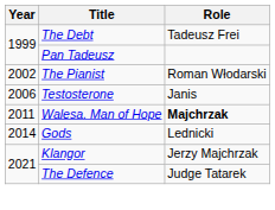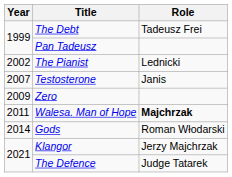 <table class="wikitable sortable">
 <tr>
 <th>Year</th>
 <th>Title</th>
 <th>Role</th>
 </tr>
 <tr>
 <td rowspan=2>1999</td>
 <td><em><a href='#'>The Debt</a></em></td>
 <td>Tadeusz Frei</td>
 </tr>
 <tr>
 <td><em><a href='#'>Pan Tadeusz</a></em></td>
 <td></td>
 </tr>
 <tr>
 <td>2002</td>
 <td><a href='#'><em>The Pianist</em></a></td>
-<td>Roman Włodarski</td>
+<td>Lednicki</td>
 </tr>
 <tr>
-<td>2006</td>
+<td>2007</td>
 <td><em><a href='#'>Testosterone</a></em></td>
 <td>Janis</td>
+</tr>
+<tr>
+<td>2009</td>
+<td><em><a href='#'>Zero</a></em></td>
+<td></td>
 </tr>
 <tr>
 <td>2011</td>
 <td><em><a href='#'>Walesa. Man of Hope</a></em></td>
 <td><strong>Majchrzak</strong></td>
 </tr>
 <tr>
 <td>2014</td>
 <td><em><a href='#'>Gods</a></em></td>
-<td>Lednicki</td>
+<td>Roman Włodarski</td>
 </tr>
 <tr>
 <td rowspan="2">2021</td>
 <td><em><a href='#'>Klangor</a></em></td>
 <td>Jerzy Majchrzak</td>
 </tr>
 <tr>
 <td><em><a href='#'>The Defence</a></em></td>
 <td>Judge Tatarek</td>
 </tr>
 </table>
